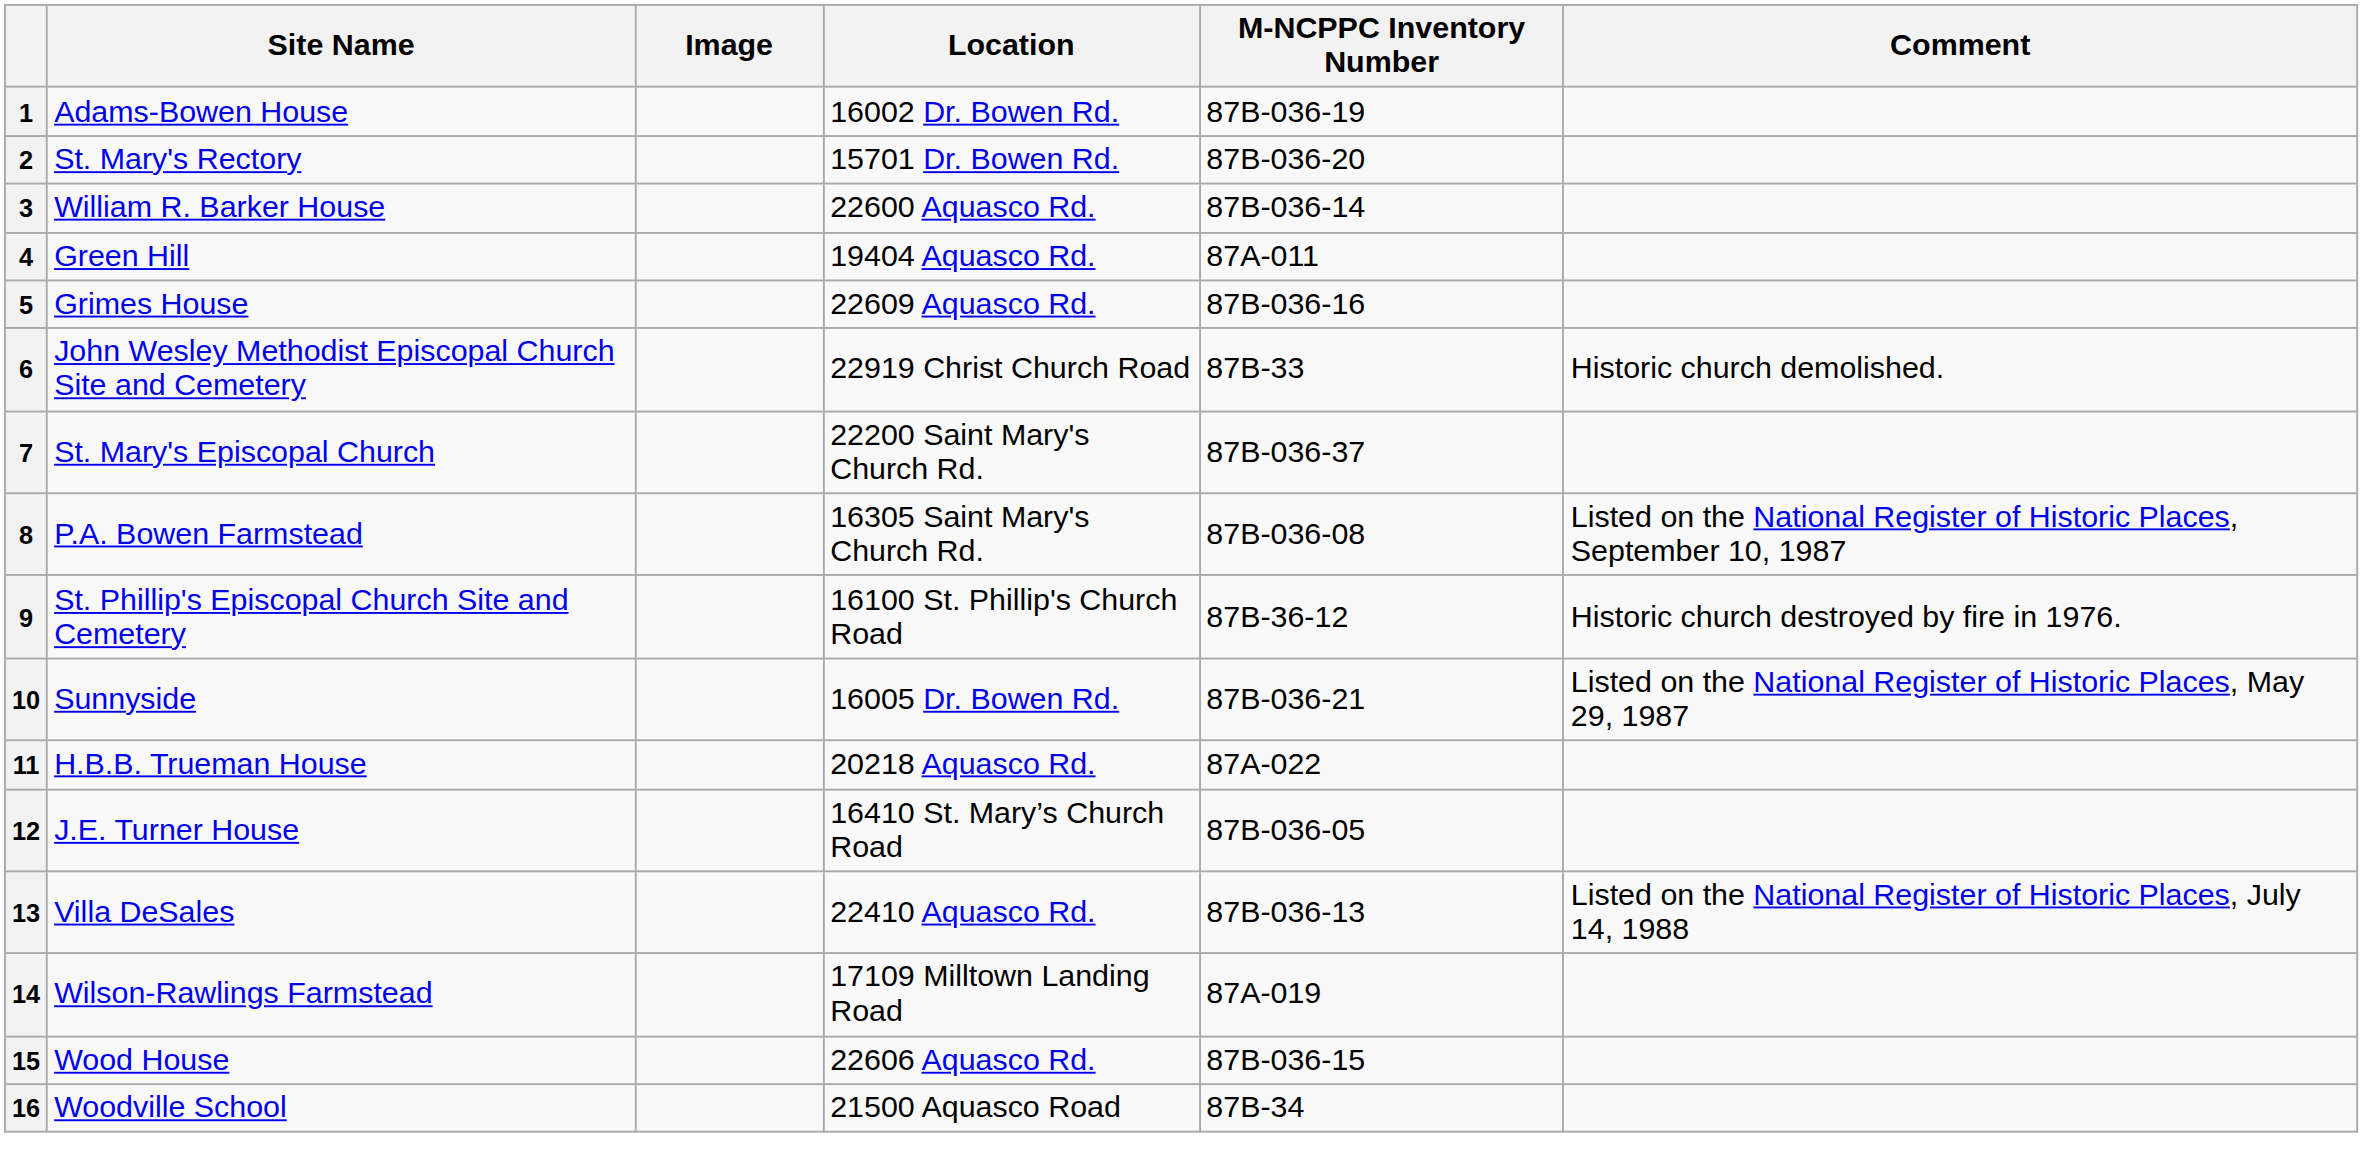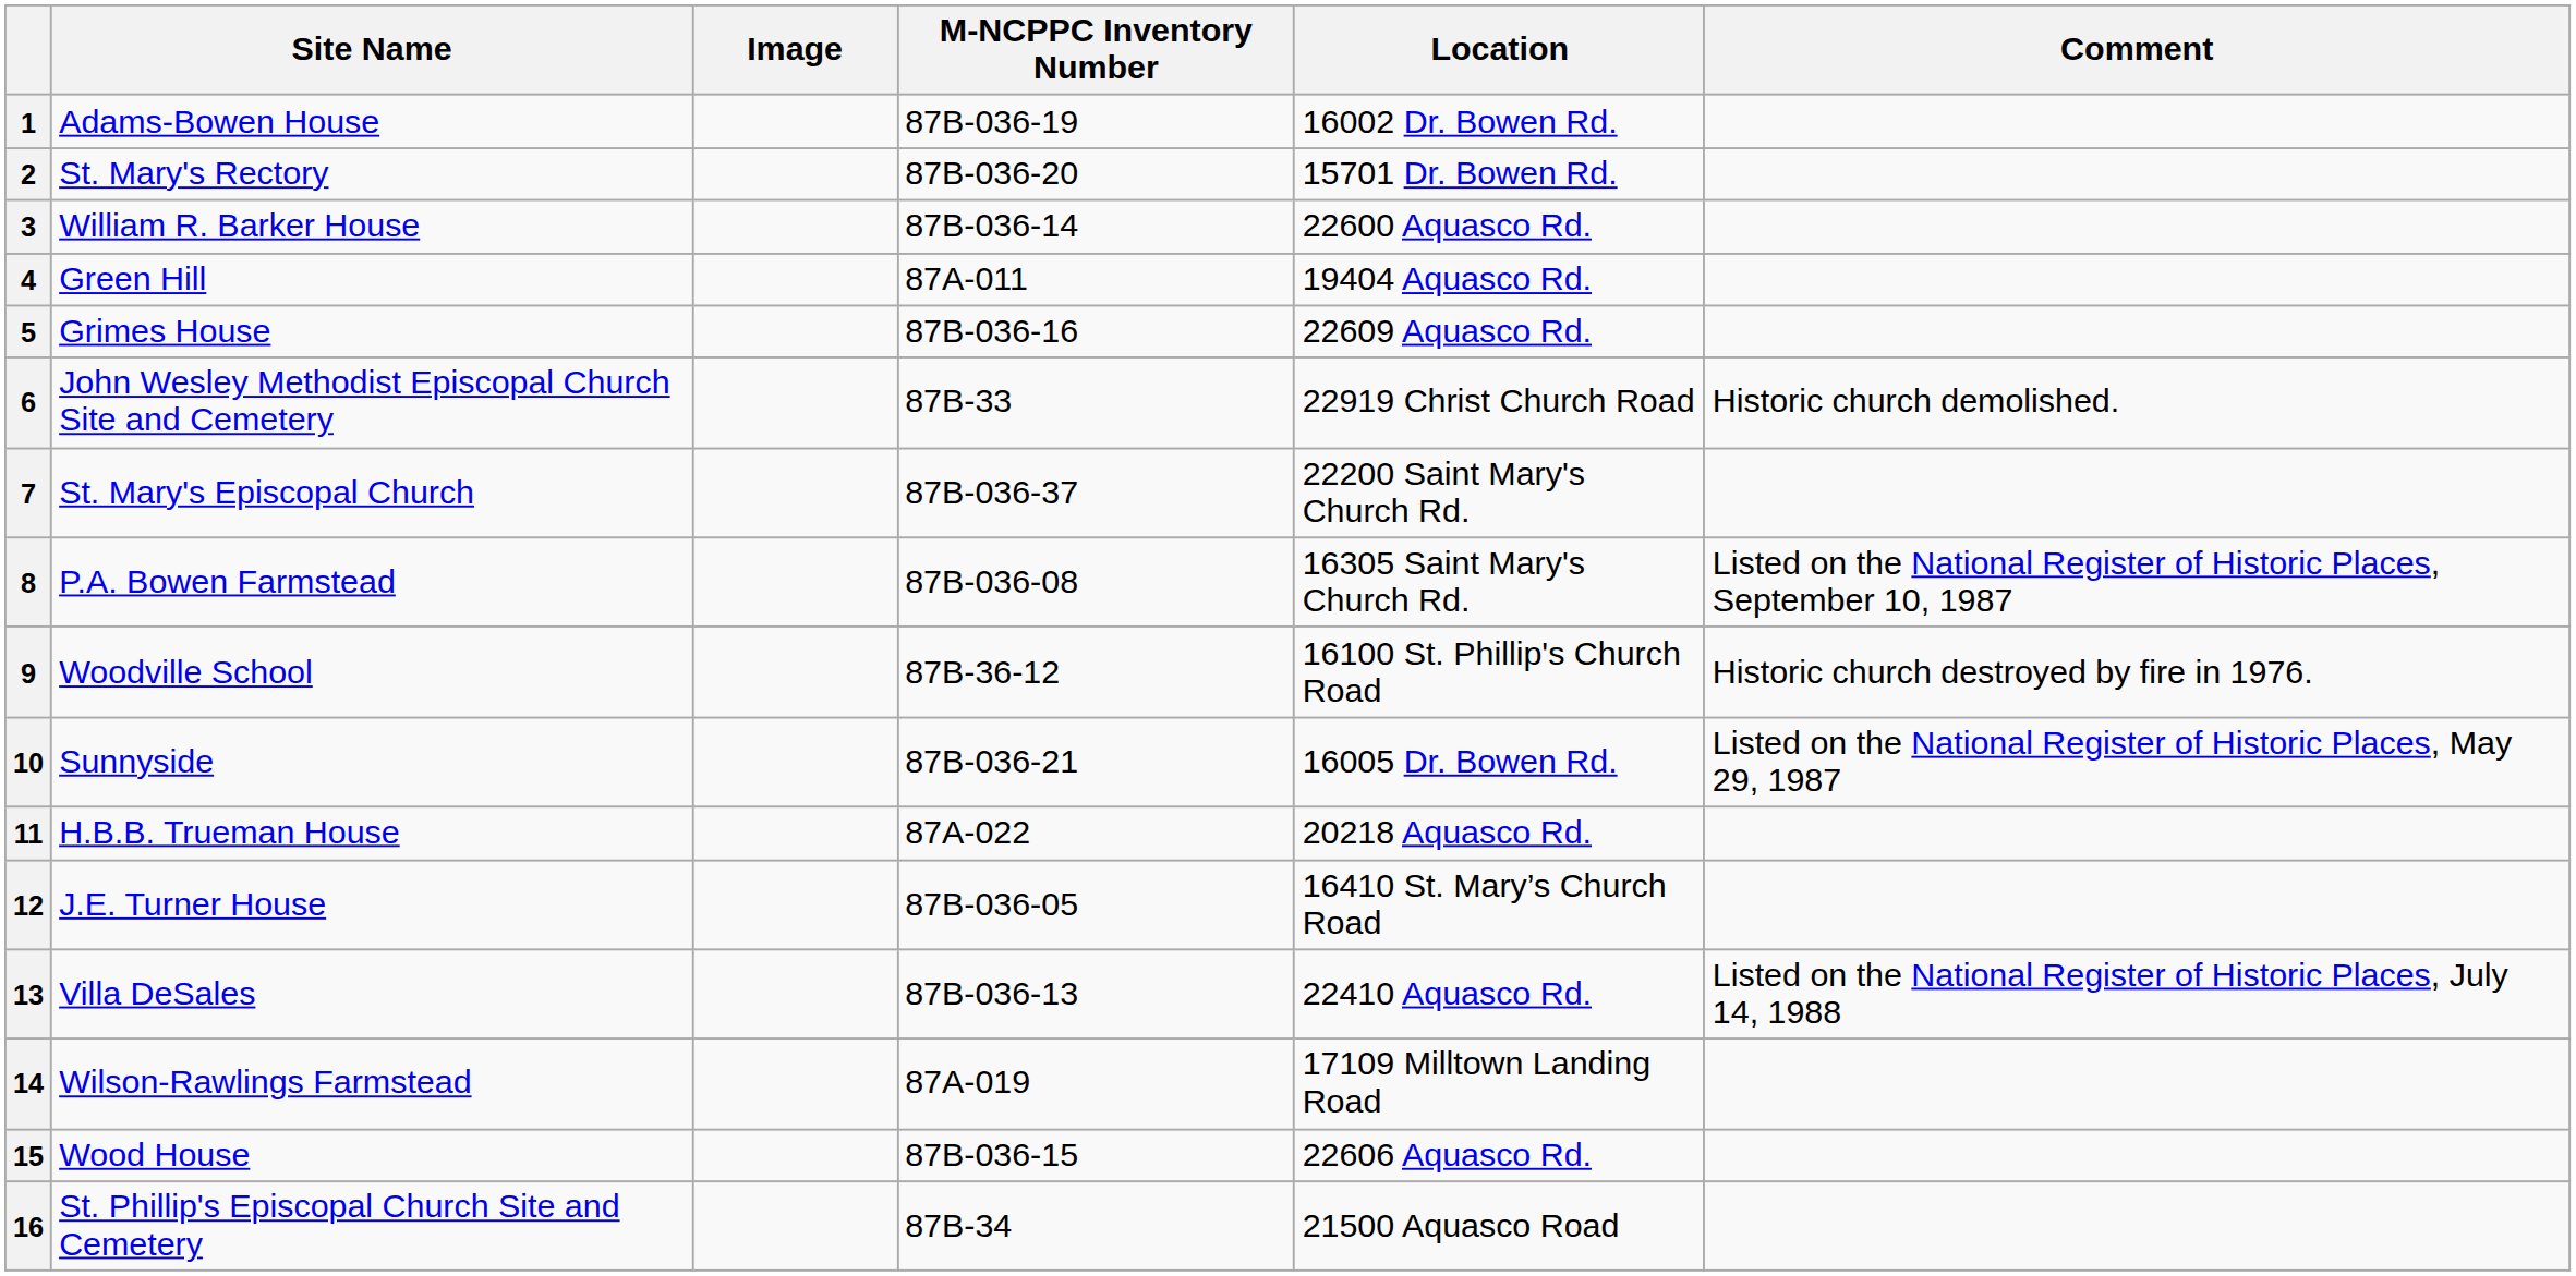 <table class="wikitable sortable" style="width:98%">
 <tr>
 <th></th>
 <th width = 25% ><strong>Site Name</strong></th>
 <th width = 8% class="unsortable" ><strong>Image</strong></th>
+<th class="unsortable" ><strong>M-NCPPC Inventory Number</strong></th>
 <th><strong>Location</strong></th>
-<th class="unsortable" ><strong>M-NCPPC Inventory Number</strong></th>
 <th class="unsortable" ><strong>Comment</strong></th>
 </tr>
 <tr ->
 <th><small>1</small></th>
 <td><a href='#'>Adams-Bowen House</a></td>
 <td></td>
+<td>87B-036-19</td>
 <td>16002 <a href='#'>Dr. Bowen Rd.</a></td>
-<td>87B-036-19</td>
 <td></td>
 </tr>
 <tr ->
 <th><small>2</small></th>
 <td><a href='#'>St. Mary's Rectory</a></td>
 <td></td>
+<td>87B-036-20</td>
 <td>15701 <a href='#'>Dr. Bowen Rd.</a></td>
-<td>87B-036-20</td>
 <td></td>
 </tr>
 <tr ->
 <th><small>3</small></th>
 <td><a href='#'>William R. Barker House</a></td>
 <td></td>
+<td>87B-036-14</td>
 <td>22600 <a href='#'>Aquasco Rd.</a></td>
-<td>87B-036-14</td>
 <td></td>
 </tr>
 <tr ->
 <th><small>4</small></th>
 <td><a href='#'>Green Hill</a></td>
 <td></td>
+<td>87A-011</td>
 <td>19404 <a href='#'>Aquasco Rd.</a></td>
-<td>87A-011</td>
 <td></td>
 </tr>
 <tr ->
 <th><small>5</small></th>
 <td><a href='#'>Grimes House</a></td>
 <td></td>
+<td>87B-036-16</td>
 <td>22609 <a href='#'>Aquasco Rd.</a></td>
-<td>87B-036-16</td>
 <td></td>
 </tr>
 <tr ->
 <th><small>6</small></th>
 <td><a href='#'>John Wesley Methodist Episcopal Church Site and Cemetery</a></td>
 <td></td>
+<td>87B-33</td>
 <td>22919 Christ Church Road</td>
-<td>87B-33</td>
 <td>Historic church demolished.</td>
 </tr>
 <tr ->
 <th><small>7</small></th>
 <td><a href='#'>St. Mary's Episcopal Church</a></td>
 <td></td>
+<td>87B-036-37</td>
 <td>22200 Saint Mary's Church Rd.</td>
-<td>87B-036-37</td>
 <td></td>
 </tr>
 <tr ->
 <th><small>8</small></th>
 <td><a href='#'>P.A. Bowen Farmstead</a></td>
 <td></td>
+<td>87B-036-08</td>
 <td>16305 Saint Mary's Church Rd.</td>
-<td>87B-036-08</td>
 <td>Listed on the <a href='#'>National Register of Historic Places</a>, September 10, 1987</td>
 </tr>
 <tr ->
 <th><small>9</small></th>
-<td><a href='#'>St. Phillip's Episcopal Church Site and Cemetery</a></td>
+<td><a href='#'>Woodville School</a></td>
 <td></td>
+<td>87B-36-12</td>
 <td>16100 St. Phillip's Church Road</td>
-<td>87B-36-12</td>
 <td>Historic church destroyed by fire in 1976.</td>
 </tr>
 <tr ->
 <th><small>10</small></th>
 <td><a href='#'>Sunnyside</a></td>
 <td></td>
+<td>87B-036-21</td>
 <td>16005 <a href='#'>Dr. Bowen Rd.</a></td>
-<td>87B-036-21</td>
 <td>Listed on the <a href='#'>National Register of Historic Places</a>, May 29, 1987</td>
 </tr>
 <tr ->
 <th><small>11</small></th>
 <td><a href='#'>H.B.B. Trueman House</a></td>
 <td></td>
+<td>87A-022</td>
 <td>20218 <a href='#'>Aquasco Rd.</a></td>
-<td>87A-022</td>
 <td></td>
 </tr>
 <tr ->
 <th><small>12</small></th>
 <td><a href='#'>J.E. Turner House</a></td>
 <td></td>
+<td>87B-036-05</td>
 <td>16410 St. Mary’s Church Road</td>
-<td>87B-036-05</td>
 <td></td>
 </tr>
 <tr ->
 <th><small>13</small></th>
 <td><a href='#'>Villa DeSales</a></td>
 <td></td>
+<td>87B-036-13</td>
 <td>22410 <a href='#'>Aquasco Rd.</a></td>
-<td>87B-036-13</td>
 <td>Listed on the <a href='#'>National Register of Historic Places</a>, July 14, 1988</td>
 </tr>
 <tr ->
 <th><small>14</small></th>
 <td><a href='#'>Wilson-Rawlings Farmstead</a></td>
 <td></td>
+<td>87A-019</td>
 <td>17109 Milltown Landing Road</td>
-<td>87A-019</td>
 <td></td>
 </tr>
 <tr ->
 <th><small>15</small></th>
 <td><a href='#'>Wood House</a></td>
 <td></td>
+<td>87B-036-15</td>
 <td>22606 <a href='#'>Aquasco Rd.</a></td>
-<td>87B-036-15</td>
 <td></td>
 </tr>
 <tr ->
 <th><small>16</small></th>
-<td><a href='#'>Woodville School</a></td>
+<td><a href='#'>St. Phillip's Episcopal Church Site and Cemetery</a></td>
 <td></td>
+<td>87B-34</td>
 <td>21500 Aquasco Road</td>
-<td>87B-34</td>
 <td></td>
 </tr>
 </table>
